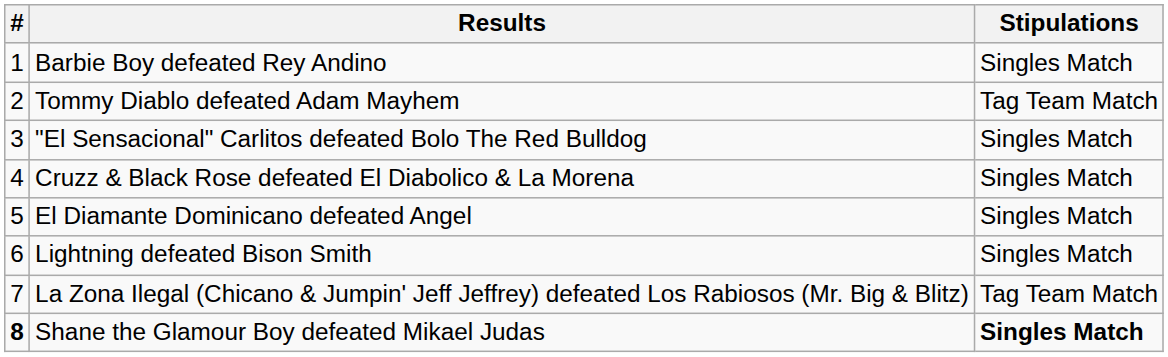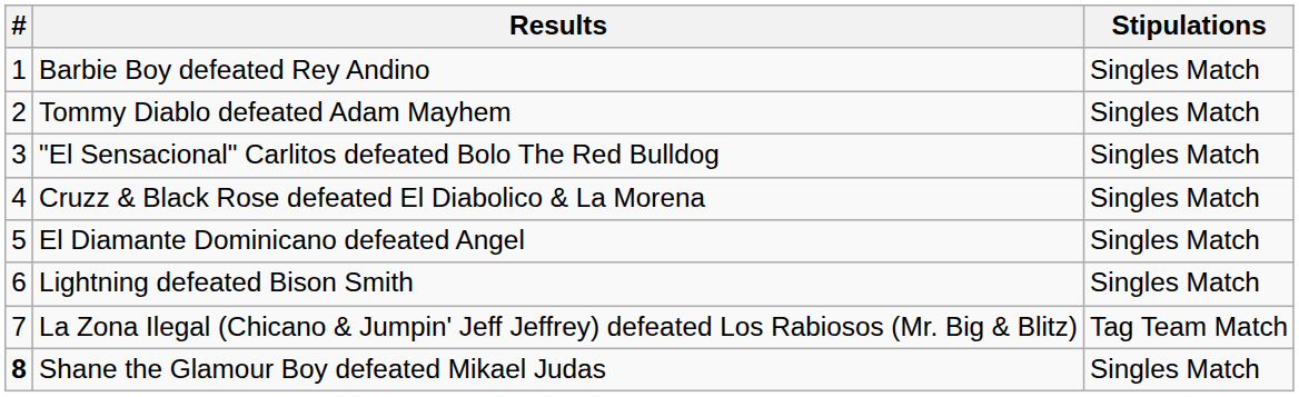 <table class="wikitable">
 <tr>
 <th>#</th>
 <th>Results</th>
 <th>Stipulations</th>
 </tr>
 <tr>
 <td>1</td>
 <td>Barbie Boy defeated Rey Andino</td>
 <td>Singles Match</td>
 </tr>
 <tr>
 <td>2</td>
 <td>Tommy Diablo defeated Adam Mayhem</td>
-<td>Tag Team Match</td>
+<td>Singles Match</td>
 </tr>
 <tr>
 <td>3</td>
 <td>"El Sensacional" Carlitos defeated Bolo The Red Bulldog</td>
 <td>Singles Match</td>
 </tr>
 <tr>
 <td>4</td>
 <td>Cruzz & Black Rose defeated El Diabolico & La Morena</td>
 <td>Singles Match</td>
 </tr>
 <tr>
 <td>5</td>
 <td>El Diamante Dominicano defeated Angel</td>
 <td>Singles Match</td>
 </tr>
 <tr>
 <td>6</td>
 <td>Lightning defeated Bison Smith</td>
 <td>Singles Match</td>
 </tr>
 <tr>
 <td>7</td>
 <td>La Zona Ilegal (Chicano & Jumpin' Jeff Jeffrey) defeated Los Rabiosos (Mr. Big & Blitz)</td>
 <td>Tag Team Match</td>
 </tr>
 <tr>
 <td><strong>8</strong></td>
 <td>Shane the Glamour Boy defeated Mikael Judas</td>
-<td><strong>Singles Match</strong></td>
+<td>Singles Match</td>
 </tr>
 </table>
